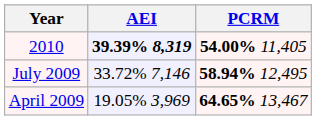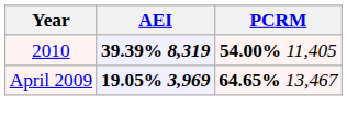 <table class="wikitable"  style="float:right; font-size:100%; margin: 1em 1em 1em 1em;">
 <tr style="background:lightgrey;">
 <th>Year</th>
 <th><a href='#'>AEI</a></th>
 <th><a href='#'>PCRM</a></th>
 </tr>
 <tr>
 <td style="text-align:center; background:#fff3f3;"><a href='#'>2010</a></td>
 <td style="text-align:center; background:#f0f0ff;"><strong>39.39% <em>8,319</em></strong></td>
 <td style="text-align:center; background:#fff3f3;"><strong>54.00%</strong> <em>11,405</em></td>
 </tr>
 <tr>
-<td style="text-align:center; background:#fff3f3;"><a href='#'>July 2009</a></td>
-<td style="text-align:center; background:#f0f0ff;">33.72% <em>7,146</em></td>
-<td style="text-align:center; background:#fff3f3;"><strong>58.94%</strong> <em>12,495</em></td>
-</tr>
-<tr>
 <td style="text-align:center; background:#fff3f3;"><a href='#'>April 2009</a></td>
-<td style="text-align:center; background:#f0f0ff;">19.05% <em>3,969</em></td>
+<td style="text-align:center; background:#f0f0ff;"><strong>19.05% <em>3,969</em></strong></td>
 <td style="text-align:center; background:#fff3f3;"><strong>64.65%</strong> <em>13,467</em></td>
 </tr>
 </table>
